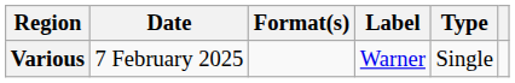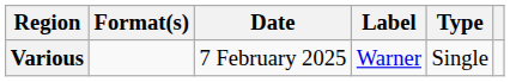 <table class="wikitable plainrowheaders">
 <tr>
 <th scope="col">Region</th>
+<th scope="col">Format(s)</th>
 <th scope="col">Date</th>
-<th scope="col">Format(s)</th>
 <th scope="col">Label</th>
 <th scope="col">Type</th>
 <th scope="col"></th>
 </tr>
 <tr>
 <th scope="row">Various</th>
+<td></td>
 <td>7 February 2025</td>
-<td></td>
 <td><a href='#'>Warner</a></td>
 <td>Single</td>
 <td></td>
 </tr>
 </table>
